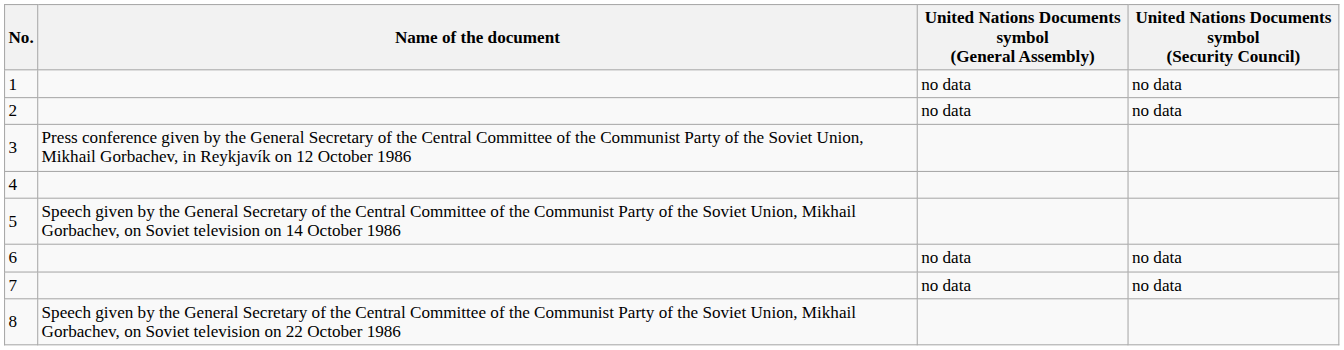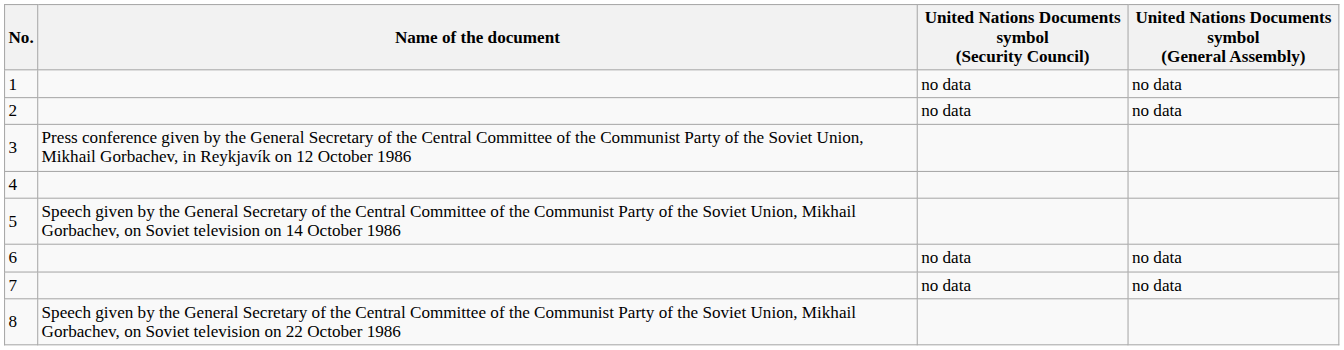 <table class="wikitable">
 <tr>
 <th>No.</th>
 <th>Name of the document</th>
+<th>United Nations Documents symbol <br>(Security Council)</th>
 <th>United Nations Documents symbol <br>(General Assembly)</th>
-<th>United Nations Documents symbol <br>(Security Council)</th>
 </tr>
 <tr>
 <td>1</td>
 <td></td>
 <td>no data</td>
 <td>no data</td>
 </tr>
 <tr>
 <td>2</td>
 <td></td>
 <td>no data</td>
 <td>no data</td>
 </tr>
 <tr>
 <td>3</td>
 <td>Press conference given by the General Secretary of the Central Committee of the Communist Party of the Soviet Union, Mikhail Gorbachev, in Reykjavík on 12 October 1986</td>
 <td></td>
 <td></td>
 </tr>
 <tr>
 <td>4</td>
 <td></td>
 <td></td>
 <td></td>
 </tr>
 <tr>
 <td>5</td>
 <td>Speech given by the General Secretary of the Central Committee of the Communist Party of the Soviet Union, Mikhail Gorbachev, on Soviet television on 14 October 1986</td>
 <td></td>
 <td></td>
 </tr>
 <tr>
 <td>6</td>
 <td></td>
 <td>no data</td>
 <td>no data</td>
 </tr>
 <tr>
 <td>7</td>
 <td></td>
 <td>no data</td>
 <td>no data</td>
 </tr>
 <tr>
 <td>8</td>
 <td>Speech given by the General Secretary of the Central Committee of the Communist Party of the Soviet Union, Mikhail Gorbachev, on Soviet television on 22 October 1986</td>
 <td></td>
 <td></td>
 </tr>
 </table>
